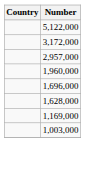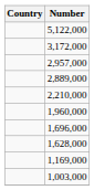 <table class="wikitable sortable" style="font-size: 90%;float:right" width= align=center>
 <tr style="background:lightgrey;">
 <th>Country</th>
 <th>Number</th>
 </tr>
 <tr>
 <td></td>
 <td>5,122,000</td>
 </tr>
 <tr>
 <td></td>
 <td>3,172,000</td>
 </tr>
 <tr>
 <td></td>
 <td>2,957,000</td>
+</tr>
+<tr>
+<td></td>
+<td>2,889,000</td>
+</tr>
+<tr>
+<td></td>
+<td>2,210,000</td>
 </tr>
 <tr>
 <td></td>
 <td>1,960,000</td>
 </tr>
 <tr>
 <td></td>
 <td>1,696,000</td>
 </tr>
 <tr>
 <td></td>
 <td>1,628,000</td>
 </tr>
 <tr>
 <td></td>
 <td>1,169,000</td>
 </tr>
 <tr>
 <td></td>
 <td>1,003,000</td>
 </tr>
 <tr>
 </tr>
 </table>
